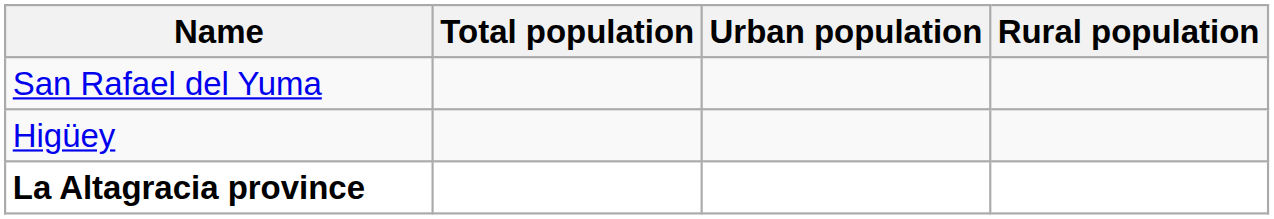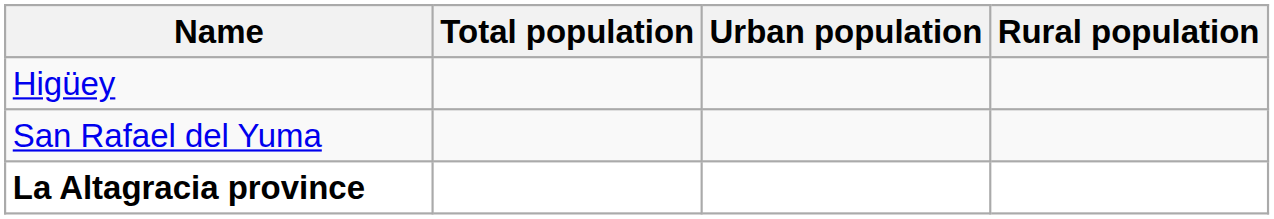 <table class="wikitable sortable" style="text-align:right; font-size:95%;">
 <tr>
 <th width="190px">Name</th>
 <th>Total population</th>
 <th>Urban population</th>
 <th>Rural population</th>
 </tr>
 <tr>
-<td align="left"><a href='#'>San Rafael del Yuma</a></td>
+<td align="left"><a href='#'>Higüey</a></td>
 <td></td>
 <td></td>
 <td></td>
 </tr>
 <tr>
-<td align="left"><a href='#'>Higüey</a></td>
+<td align="left"><a href='#'>San Rafael del Yuma</a></td>
 <td></td>
 <td></td>
 <td></td>
 </tr>
 <tr style="background:white">
 <td align="left"><strong>La Altagracia province</strong></td>
 <td></td>
 <td></td>
 <td></td>
 </tr>
 </table>
